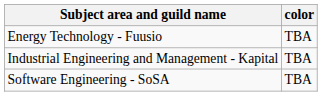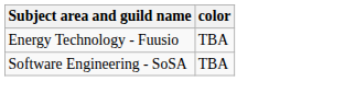 <table class="wikitable">
 <tr>
 <th>Subject area and guild name</th>
 <th>color</th>
 </tr>
 <tr>
 <td>Energy Technology - Fuusio</td>
 <td>TBA</td>
 </tr>
 <tr>
-<td>Industrial Engineering and Management - Kapital</td>
-<td>TBA</td>
-</tr>
-<tr>
 <td>Software Engineering - SoSA</td>
 <td>TBA</td>
 </tr>
 </table>
